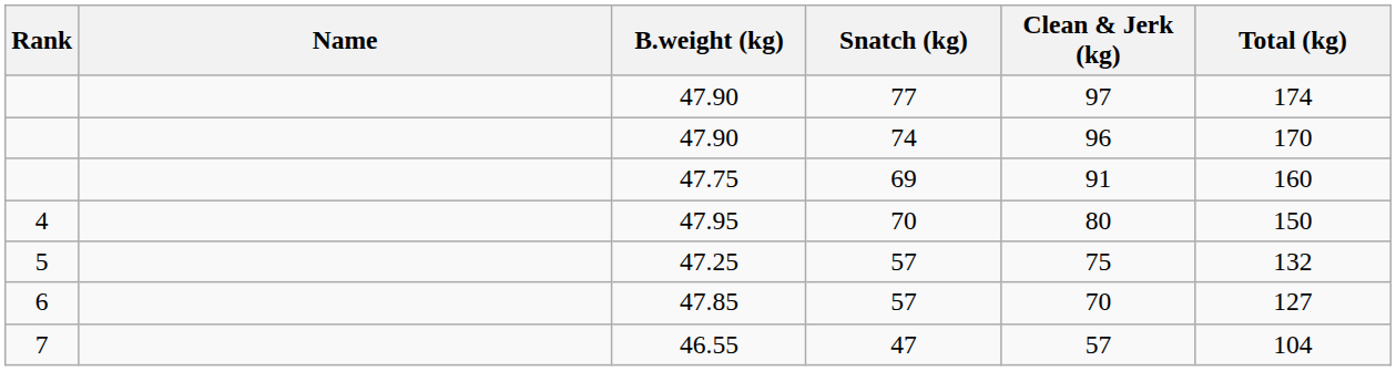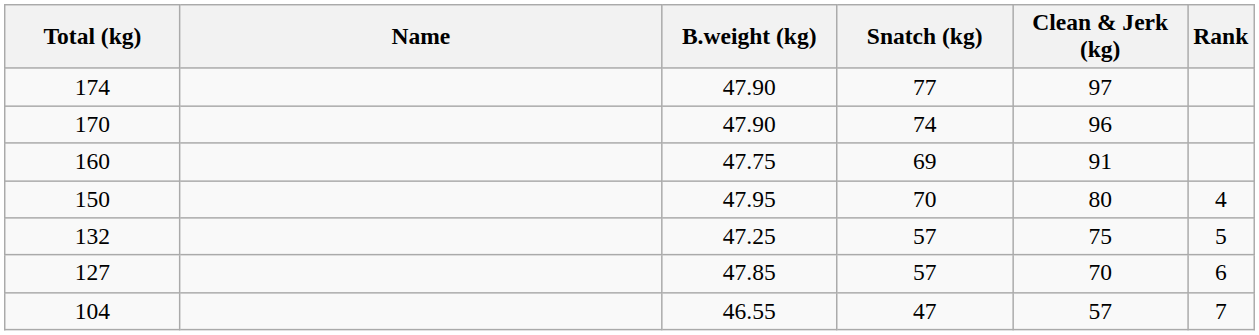 <table class="wikitable" style="text-align:center;">
 <tr>
-<th>Rank</th>
+<th style="width:7em;">Total (kg)</th>
 <th style="width:20em;">Name</th>
 <th style="width:7em;">B.weight (kg)</th>
 <th style="width:7em;">Snatch (kg)</th>
 <th style="width:7em;">Clean & Jerk (kg)</th>
-<th style="width:7em;">Total (kg)</th>
+<th>Rank</th>
 </tr>
 <tr>
-<td></td>
+<td>174</td>
 <td align=left></td>
 <td>47.90</td>
 <td>77</td>
 <td>97</td>
-<td>174</td>
+<td></td>
 </tr>
 <tr>
-<td></td>
+<td>170</td>
 <td align=left></td>
 <td>47.90</td>
 <td>74</td>
 <td>96</td>
-<td>170</td>
+<td></td>
 </tr>
 <tr>
-<td></td>
+<td>160</td>
 <td align=left></td>
 <td>47.75</td>
 <td>69</td>
 <td>91</td>
-<td>160</td>
+<td></td>
 </tr>
 <tr>
-<td>4</td>
+<td>150</td>
 <td align=left></td>
 <td>47.95</td>
 <td>70</td>
 <td>80</td>
-<td>150</td>
+<td>4</td>
 </tr>
 <tr>
-<td>5</td>
+<td>132</td>
 <td align=left></td>
 <td>47.25</td>
 <td>57</td>
 <td>75</td>
-<td>132</td>
+<td>5</td>
 </tr>
 <tr>
-<td>6</td>
+<td>127</td>
 <td align=left></td>
 <td>47.85</td>
 <td>57</td>
 <td>70</td>
-<td>127</td>
+<td>6</td>
 </tr>
 <tr>
-<td>7</td>
+<td>104</td>
 <td align=left></td>
 <td>46.55</td>
 <td>47</td>
 <td>57</td>
-<td>104</td>
+<td>7</td>
 </tr>
 </table>
